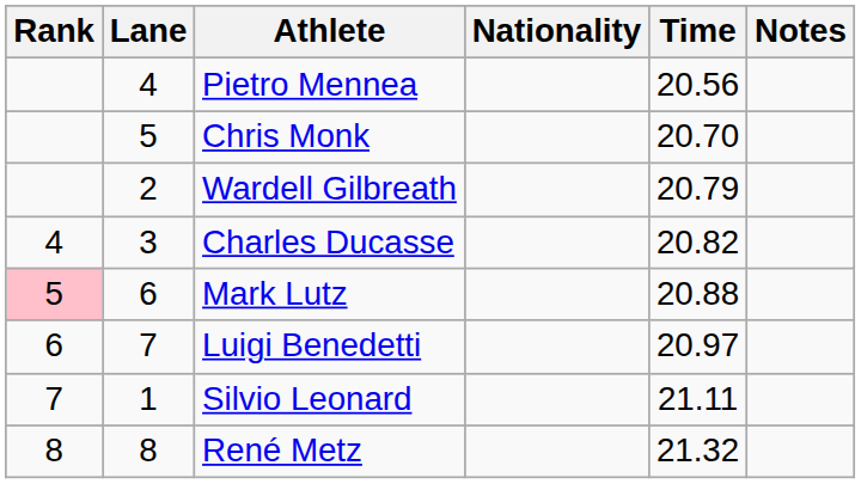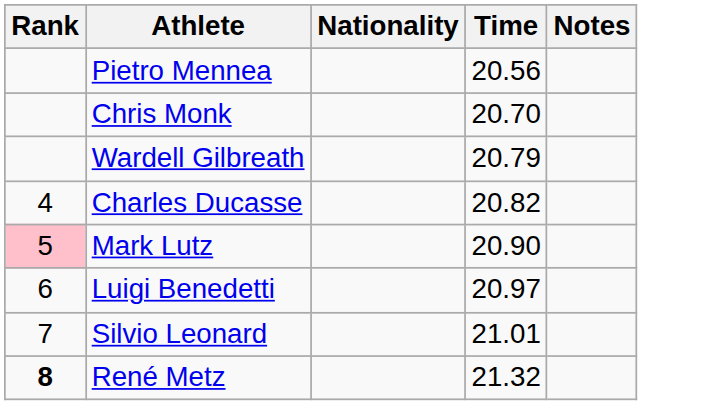 <table class="wikitable sortable" style="text-align:center">
 <tr>
 <th>Rank</th>
-<th>Lane</th>
 <th>Athlete</th>
 <th>Nationality</th>
 <th>Time</th>
 <th>Notes</th>
 </tr>
 <tr>
 <td></td>
-<td>4</td>
 <td align=left><a href='#'>Pietro Mennea</a></td>
 <td align=left></td>
 <td>20.56</td>
 <td></td>
 </tr>
 <tr>
 <td></td>
-<td>5</td>
 <td align=left><a href='#'>Chris Monk</a></td>
 <td align=left></td>
 <td>20.70</td>
 <td></td>
 </tr>
 <tr>
 <td></td>
-<td>2</td>
 <td align=left><a href='#'>Wardell Gilbreath</a></td>
 <td align=left></td>
 <td>20.79</td>
 <td></td>
 </tr>
 <tr>
 <td>4</td>
-<td>3</td>
 <td align=left><a href='#'>Charles Ducasse</a></td>
 <td align=left></td>
 <td>20.82</td>
 <td></td>
 </tr>
 <tr>
 <td style="background: pink;">5</td>
-<td>6</td>
 <td align=left><a href='#'>Mark Lutz</a></td>
 <td align=left></td>
-<td>20.88</td>
+<td>20.90</td>
 <td></td>
 </tr>
 <tr>
 <td>6</td>
-<td>7</td>
 <td align=left><a href='#'>Luigi Benedetti</a></td>
 <td align=left></td>
 <td>20.97</td>
 <td></td>
 </tr>
 <tr>
 <td>7</td>
-<td>1</td>
 <td align=left><a href='#'>Silvio Leonard</a></td>
 <td align=left></td>
-<td>21.11</td>
+<td>21.01</td>
 <td></td>
 </tr>
 <tr>
-<td>8</td>
-<td>8</td>
+<td><strong>8</strong></td>
 <td align=left><a href='#'>René Metz</a></td>
 <td align=left></td>
 <td>21.32</td>
 <td></td>
 </tr>
 </table>
